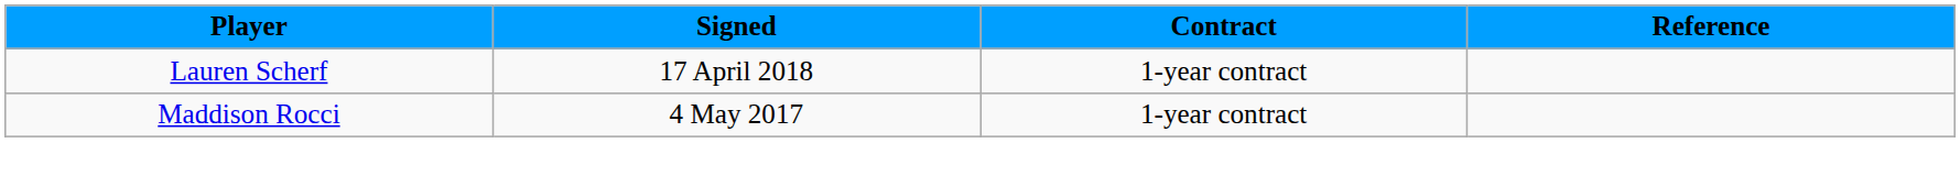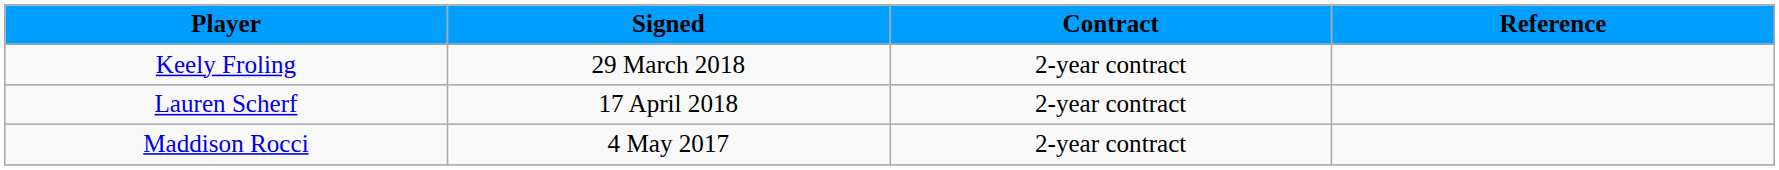 <table class="wikitable sortable sortable">
 <tr>
 <th style="background: #009FFF" width="10%"><span>Player</span></th>
 <th style="background: #009FFF" width="10%"><span>Signed</span></th>
 <th style="background: #009FFF" width="10%"><span>Contract</span></th>
 <th style="background: #009FFF" width="10%"><span>Reference</span></th>
 </tr>
 <tr style="text-align: center">
+<td><a href='#'>Keely Froling</a></td>
+<td>29 March 2018</td>
+<td>2-year contract</td>
+<td></td>
+</tr>
+<tr style="text-align: center">
 <td><a href='#'>Lauren Scherf</a></td>
 <td>17 April 2018</td>
-<td>1-year contract</td>
+<td>2-year contract</td>
 <td></td>
 </tr>
 <tr style="text-align: center">
 <td><a href='#'>Maddison Rocci</a></td>
 <td>4 May 2017</td>
-<td>1-year contract</td>
+<td>2-year contract</td>
 <td></td>
 </tr>
 </table>
